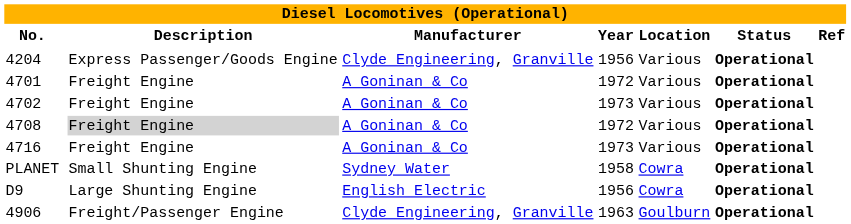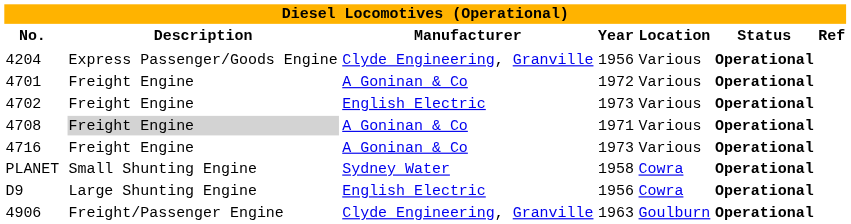 <table>
 <tr>
 <th colspan="10" bgcolor="#FFB300">Diesel Locomotives (Operational)</th>
 </tr>
 <tr>
 <th>No.</th>
 <th></th>
 <th>Description</th>
 <th>Manufacturer</th>
 <th>Year</th>
 <th>Location</th>
 <th>Status</th>
 <th>Ref</th>
 </tr>
 <tr - style="background:#E5E5FF">
 </tr>
 <tr>
 <td>4204</td>
 <td></td>
 <td>Express Passenger/Goods Engine</td>
 <td><a href='#'>Clyde Engineering</a>, <a href='#'>Granville</a></td>
 <td>1956</td>
 <td>Various</td>
 <td><strong>Operational</strong></td>
 <td></td>
 </tr>
 <tr>
 <td>4701</td>
 <td></td>
 <td>Freight Engine</td>
 <td><a href='#'>A Goninan & Co</a></td>
 <td>1972</td>
 <td>Various</td>
 <td><strong>Operational</strong></td>
 <td></td>
 </tr>
 <tr>
 <td>4702</td>
 <td></td>
 <td>Freight Engine</td>
-<td><a href='#'>A Goninan & Co</a></td>
+<td><a href='#'>English Electric</a></td>
 <td>1973</td>
 <td>Various</td>
 <td><strong>Operational</strong></td>
 <td></td>
 </tr>
 <tr>
 <td>4708</td>
 <td></td>
 <td style="background: lightgrey;">Freight Engine</td>
 <td><a href='#'>A Goninan & Co</a></td>
-<td>1972</td>
+<td>1971</td>
 <td>Various</td>
 <td><strong>Operational</strong></td>
 <td></td>
 </tr>
 <tr>
 <td>4716</td>
 <td></td>
 <td>Freight Engine</td>
 <td><a href='#'>A Goninan & Co</a></td>
 <td>1973</td>
 <td>Various</td>
 <td><strong>Operational</strong></td>
 <td></td>
 </tr>
 <tr>
 <td>PLANET</td>
 <td></td>
 <td>Small Shunting Engine</td>
 <td><a href='#'>Sydney Water</a></td>
 <td>1958</td>
 <td><a href='#'>Cowra</a></td>
 <td><strong>Operational</strong></td>
 <td></td>
 </tr>
 <tr>
 <td>D9</td>
 <td></td>
 <td>Large Shunting Engine</td>
 <td><a href='#'>English Electric</a></td>
 <td>1956</td>
 <td><a href='#'>Cowra</a></td>
 <td><strong>Operational</strong></td>
 <td></td>
 </tr>
 <tr>
 <td>4906</td>
 <td></td>
 <td>Freight/Passenger Engine</td>
 <td><a href='#'>Clyde Engineering</a>, <a href='#'>Granville</a></td>
 <td>1963</td>
 <td><a href='#'>Goulburn</a></td>
 <td><strong>Operational</strong></td>
 <td></td>
 </tr>
 </table>
